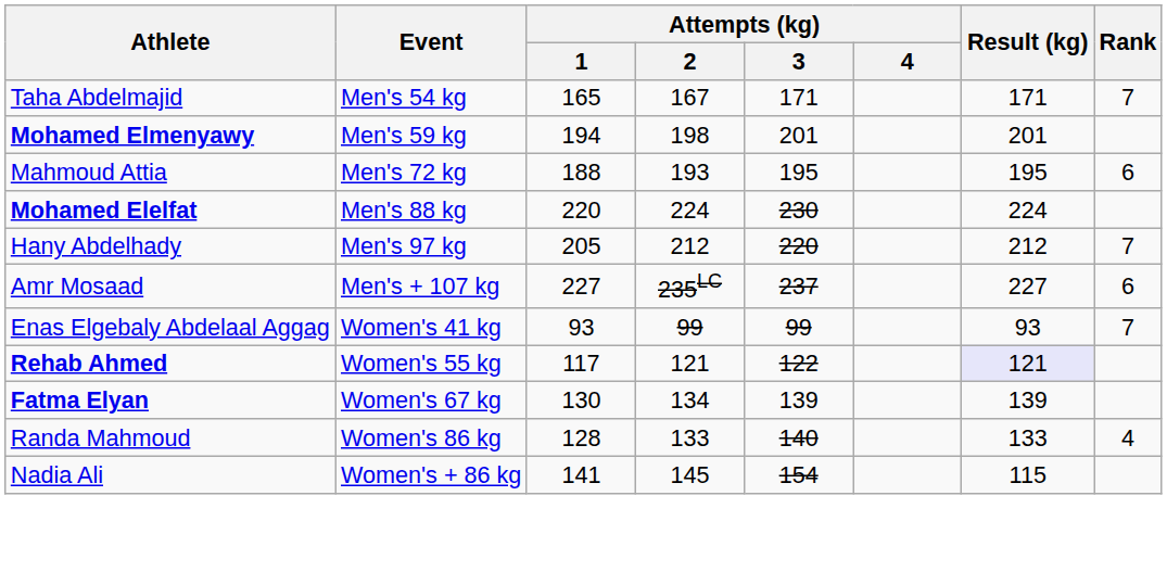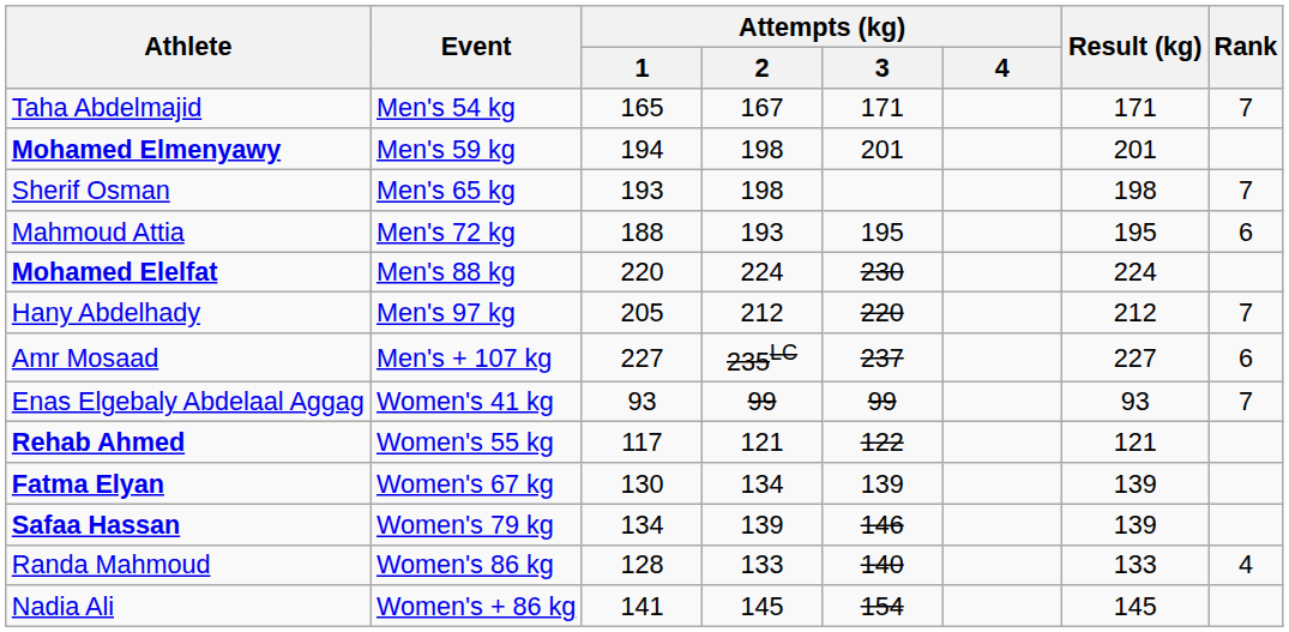 <table class=wikitable style="font-size:90%">
 <tr>
 <th rowspan=2>Athlete</th>
 <th rowspan=2>Event</th>
 <th colspan=4>Attempts (kg)</th>
 <th rowspan=2>Result (kg)</th>
 <th rowspan=2>Rank</th>
 </tr>
 <tr>
 <th width="60">1</th>
 <th width="60">2</th>
 <th width="60">3</th>
 <th width="60">4</th>
 </tr>
 <tr style="text-align:center">
 <td style="text-align:left"><a href='#'>Taha Abdelmajid</a></td>
 <td style="text-align:left"><a href='#'>Men's 54 kg</a></td>
 <td>165</td>
 <td>167</td>
 <td>171</td>
 <td></td>
 <td>171</td>
 <td>7</td>
 </tr>
 <tr style="text-align:center">
 <td style="text-align:left"><strong><a href='#'>Mohamed Elmenyawy</a></strong></td>
 <td style="text-align:left"><a href='#'>Men's 59 kg</a></td>
 <td>194</td>
 <td>198</td>
 <td>201</td>
 <td></td>
 <td>201</td>
 <td></td>
+</tr>
+<tr style="text-align:center">
+<td style="text-align:left"><a href='#'>Sherif Osman</a></td>
+<td style="text-align:left"><a href='#'>Men's 65 kg</a></td>
+<td>193</td>
+<td>198</td>
+<td></td>
+<td></td>
+<td>198</td>
+<td>7</td>
 </tr>
 <tr style="text-align:center">
 <td style="text-align:left"><a href='#'>Mahmoud Attia</a></td>
 <td style="text-align:left"><a href='#'>Men's 72 kg</a></td>
 <td>188</td>
 <td>193</td>
 <td>195</td>
 <td></td>
 <td>195</td>
 <td>6</td>
 </tr>
 <tr style="text-align:center">
 <td style="text-align:left"><strong><a href='#'>Mohamed Elelfat</a></strong></td>
 <td style="text-align:left"><a href='#'>Men's 88 kg</a></td>
 <td>220</td>
 <td>224</td>
 <td><s>230</s></td>
 <td></td>
 <td>224</td>
 <td></td>
 </tr>
 <tr style="text-align:center">
 <td style="text-align:left"><a href='#'>Hany Abdelhady</a></td>
 <td style="text-align:left"><a href='#'>Men's 97 kg</a></td>
 <td>205</td>
 <td>212</td>
 <td><s>220</s></td>
 <td></td>
 <td>212</td>
 <td>7</td>
 </tr>
 <tr style="text-align:center">
 <td style="text-align:left"><a href='#'>Amr Mosaad</a></td>
 <td style="text-align:left"><a href='#'>Men's + 107 kg</a></td>
 <td>227</td>
 <td><s>235<sup>LC</sup></s></td>
 <td><s>237</s></td>
 <td></td>
 <td>227</td>
 <td>6</td>
 </tr>
 <tr style="text-align:center">
 <td style="text-align:left"><a href='#'>Enas Elgebaly Abdelaal Aggag</a></td>
 <td style="text-align:left"><a href='#'>Women's 41 kg</a></td>
 <td>93</td>
 <td><s>99</s></td>
 <td><s>99</s></td>
 <td></td>
 <td>93</td>
 <td>7</td>
 </tr>
 <tr style="text-align:center">
 <td style="text-align:left"><strong><a href='#'>Rehab Ahmed</a></strong></td>
 <td style="text-align:left"><a href='#'>Women's 55 kg</a></td>
 <td>117</td>
 <td>121</td>
 <td><s>122</s></td>
 <td></td>
-<td style="background: lavender;">121</td>
+<td>121</td>
 <td></td>
 </tr>
 <tr style="text-align:center">
 <td style="text-align:left"><strong><a href='#'>Fatma Elyan</a></strong></td>
 <td style="text-align:left"><a href='#'>Women's 67 kg</a></td>
 <td>130</td>
 <td>134</td>
 <td>139</td>
+<td></td>
+<td>139</td>
+<td></td>
+</tr>
+<tr style="text-align:center">
+<td style="text-align:left"><strong><a href='#'>Safaa Hassan</a></strong></td>
+<td style="text-align:left"><a href='#'>Women's 79 kg</a></td>
+<td>134</td>
+<td>139</td>
+<td><s>146</s></td>
 <td></td>
 <td>139</td>
 <td></td>
 </tr>
 <tr style="text-align:center">
 <td style="text-align:left"><a href='#'>Randa Mahmoud</a></td>
 <td style="text-align:left"><a href='#'>Women's 86 kg</a></td>
 <td>128</td>
 <td>133</td>
 <td><s>140</s></td>
 <td></td>
 <td>133</td>
 <td>4</td>
 </tr>
 <tr style="text-align:center">
 <td style="text-align:left"><a href='#'>Nadia Ali</a></td>
 <td style="text-align:left"><a href='#'>Women's + 86 kg</a></td>
 <td>141</td>
 <td>145</td>
 <td><s>154</s></td>
 <td></td>
-<td>115</td>
+<td>145</td>
 <td></td>
 </tr>
 </table>
